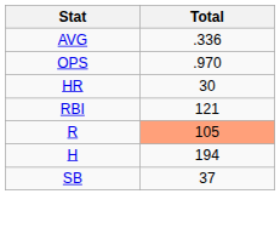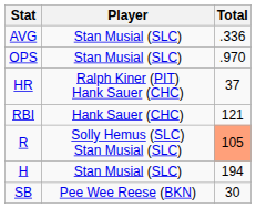 <table class="wikitable" style="text-align:center;">
 <tr>
 <th style="width:15%;">Stat</th>
+<th>Player</th>
 <th style="width:15%;">Total</th>
 </tr>
 <tr>
 <td><a href='#'>AVG</a></td>
+<td><a href='#'>Stan Musial</a> (<a href='#'>SLC</a>)</td>
 <td>.336</td>
 </tr>
 <tr>
 <td><a href='#'>OPS</a></td>
+<td><a href='#'>Stan Musial</a> (<a href='#'>SLC</a>)</td>
 <td>.970</td>
 </tr>
 <tr>
 <td><a href='#'>HR</a></td>
-<td>30</td>
+<td><a href='#'>Ralph Kiner</a> (<a href='#'>PIT</a>)<br><a href='#'>Hank Sauer</a> (<a href='#'>CHC</a>)</td>
+<td>37</td>
 </tr>
 <tr>
 <td><a href='#'>RBI</a></td>
+<td><a href='#'>Hank Sauer</a> (<a href='#'>CHC</a>)</td>
 <td>121</td>
 </tr>
 <tr>
 <td><a href='#'>R</a></td>
+<td><a href='#'>Solly Hemus</a> (<a href='#'>SLC</a>)<br><a href='#'>Stan Musial</a> (<a href='#'>SLC</a>)</td>
 <td style="background: lightsalmon;">105</td>
 </tr>
 <tr>
 <td><a href='#'>H</a></td>
+<td><a href='#'>Stan Musial</a> (<a href='#'>SLC</a>)</td>
 <td>194</td>
 </tr>
 <tr>
 <td><a href='#'>SB</a></td>
-<td>37</td>
+<td><a href='#'>Pee Wee Reese</a> (<a href='#'>BKN</a>)</td>
+<td>30</td>
 </tr>
 </table>
